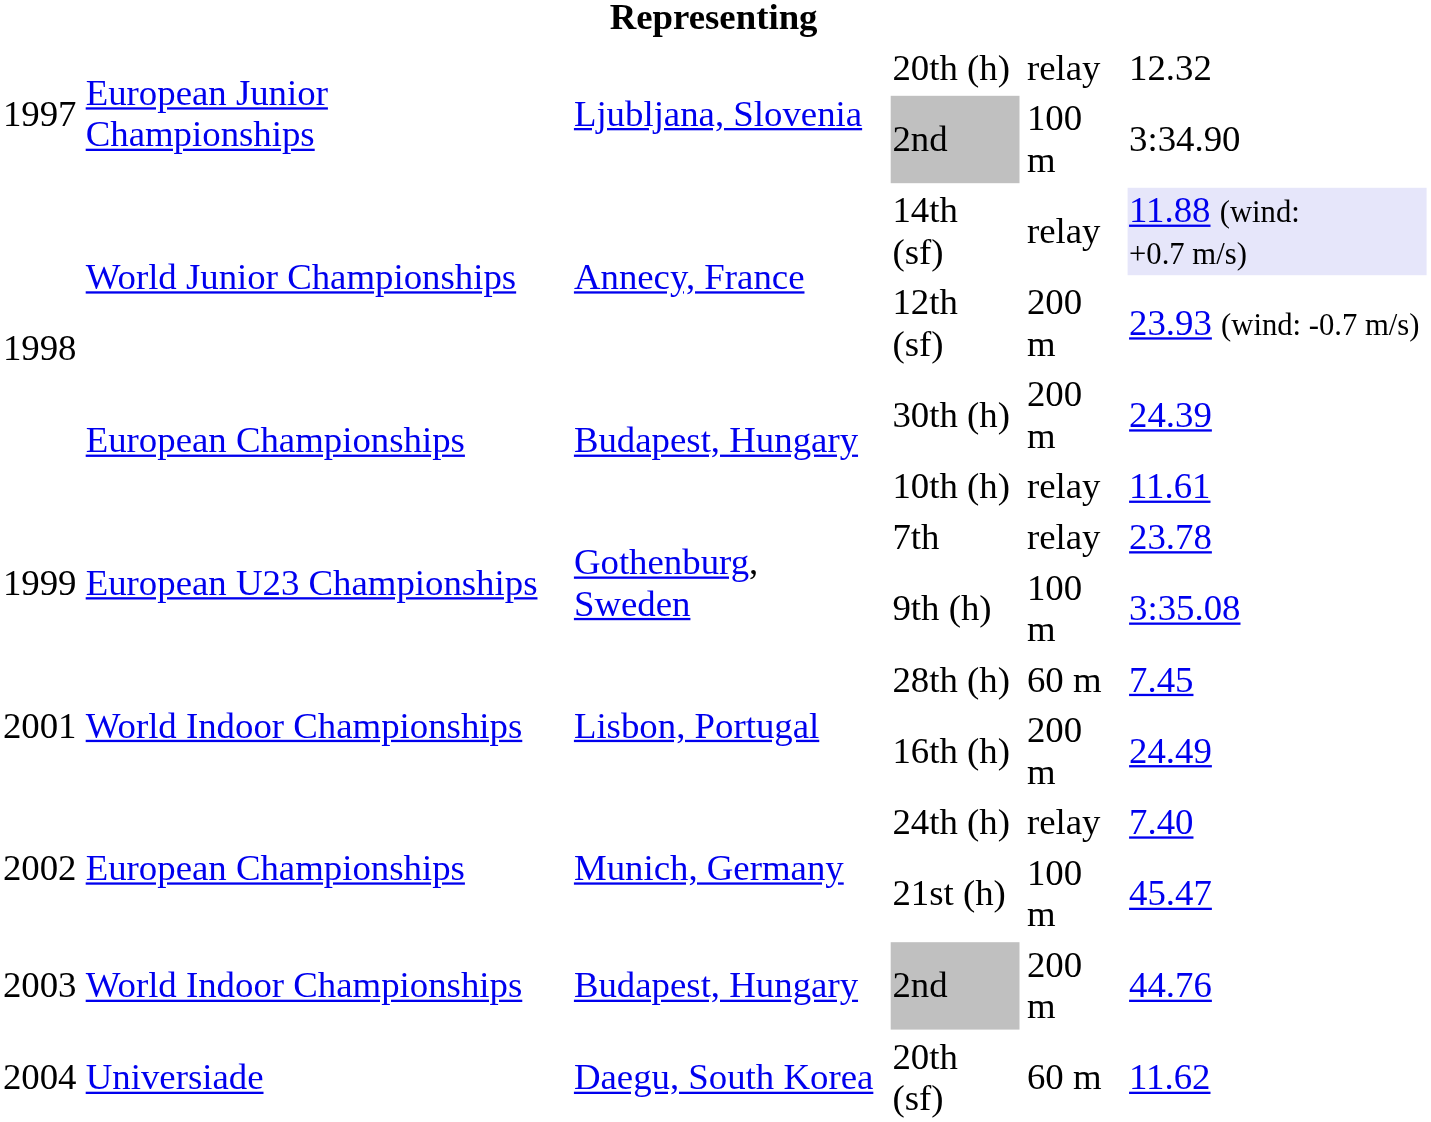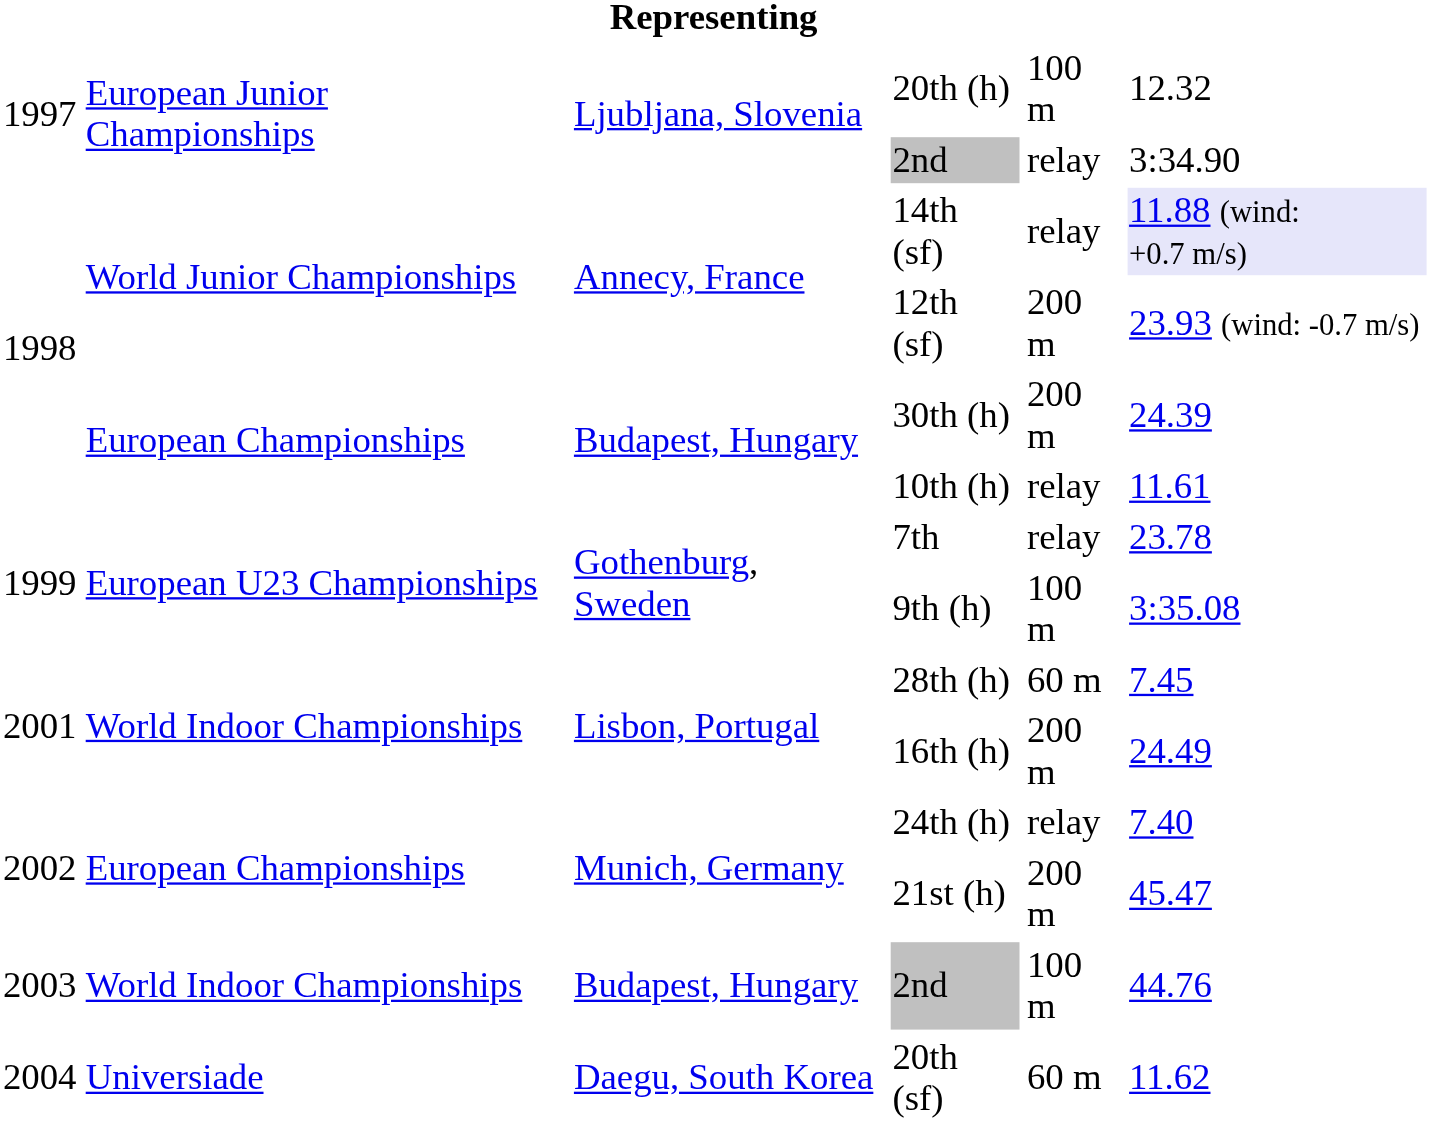 <table>
 <tr>
 <th colspan="6">Representing </th>
 </tr>
 <tr>
 <td rowspan=2>1997</td>
 <td rowspan=2><a href='#'>European Junior Championships</a></td>
 <td rowspan=2><a href='#'>Ljubljana, Slovenia</a></td>
 <td>20th (h)</td>
-<td> relay</td>
+<td>100 m</td>
 <td>12.32</td>
 </tr>
 <tr>
 <td bgcolor=silver>2nd</td>
-<td>100 m</td>
+<td> relay</td>
 <td>3:34.90</td>
 </tr>
 <tr>
 <td rowspan=4>1998</td>
 <td rowspan=2><a href='#'>World Junior Championships</a></td>
 <td rowspan=2><a href='#'>Annecy, France</a></td>
 <td>14th (sf)</td>
 <td> relay</td>
 <td style="background: lavender;"><a href='#'>11.88</a> <small>(wind: +0.7 m/s)</small></td>
 </tr>
 <tr>
 <td>12th (sf)</td>
 <td>200 m</td>
 <td><a href='#'>23.93</a> <small>(wind: -0.7 m/s)</small></td>
 </tr>
 <tr>
 <td rowspan=2><a href='#'>European Championships</a></td>
 <td rowspan=2><a href='#'>Budapest, Hungary</a></td>
 <td>30th (h)</td>
 <td>200 m</td>
 <td><a href='#'>24.39</a></td>
 </tr>
 <tr>
 <td>10th (h)</td>
 <td> relay</td>
 <td><a href='#'>11.61</a></td>
 </tr>
 <tr>
 <td rowspan=2>1999</td>
 <td rowspan=2><a href='#'>European U23 Championships</a></td>
 <td rowspan=2><a href='#'>Gothenburg</a>, <a href='#'>Sweden</a></td>
 <td>7th</td>
 <td> relay</td>
 <td><a href='#'>23.78</a></td>
 </tr>
 <tr>
 <td>9th (h)</td>
 <td>100 m</td>
 <td><a href='#'>3:35.08</a></td>
 </tr>
 <tr>
 <td rowspan=2>2001</td>
 <td rowspan=2><a href='#'>World Indoor Championships</a></td>
 <td rowspan=2><a href='#'>Lisbon, Portugal</a></td>
 <td>28th (h)</td>
 <td>60 m</td>
 <td><a href='#'>7.45</a></td>
 </tr>
 <tr>
 <td>16th (h)</td>
 <td>200 m</td>
 <td><a href='#'>24.49</a></td>
 </tr>
 <tr>
 <td rowspan=2>2002</td>
 <td rowspan=2><a href='#'>European Championships</a></td>
 <td rowspan=2><a href='#'>Munich, Germany</a></td>
 <td>24th (h)</td>
 <td> relay</td>
 <td><a href='#'>7.40</a></td>
 </tr>
 <tr>
 <td>21st (h)</td>
-<td>100 m</td>
+<td>200 m</td>
 <td><a href='#'>45.47</a></td>
 </tr>
 <tr>
 <td>2003</td>
 <td><a href='#'>World Indoor Championships</a></td>
 <td><a href='#'>Budapest, Hungary</a></td>
 <td bgcolor=silver>2nd</td>
-<td>200 m</td>
+<td>100 m</td>
 <td><a href='#'>44.76</a></td>
 </tr>
 <tr>
 <td>2004</td>
 <td><a href='#'>Universiade</a></td>
 <td><a href='#'>Daegu, South Korea</a></td>
 <td>20th (sf)</td>
 <td>60 m</td>
 <td><a href='#'>11.62</a></td>
 </tr>
 </table>
